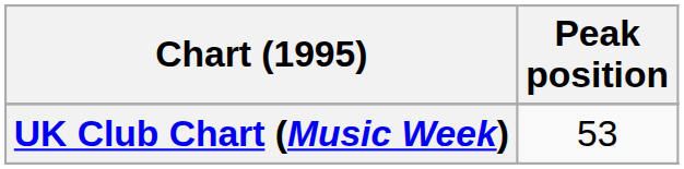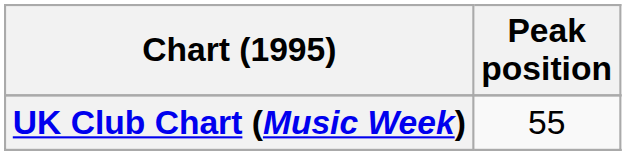 <table class="wikitable sortable plainrowheaders" style="text-align:center">
 <tr>
 <th scope="col">Chart (1995)</th>
 <th scope="col">Peak<br>position</th>
 </tr>
 <tr>
 </tr>
 <tr>
 </tr>
 <tr>
 </tr>
 <tr>
 </tr>
 <tr>
 </tr>
 <tr>
 </tr>
 <tr>
 <th scope="row"><a href='#'>UK Club Chart</a> (<em><a href='#'>Music Week</a></em>)</th>
-<td>53</td>
+<td>55</td>
 </tr>
 <tr>
 </tr>
 <tr>
 </tr>
 <tr>
 </tr>
 <tr>
 </tr>
 <tr>
 </tr>
 </table>
